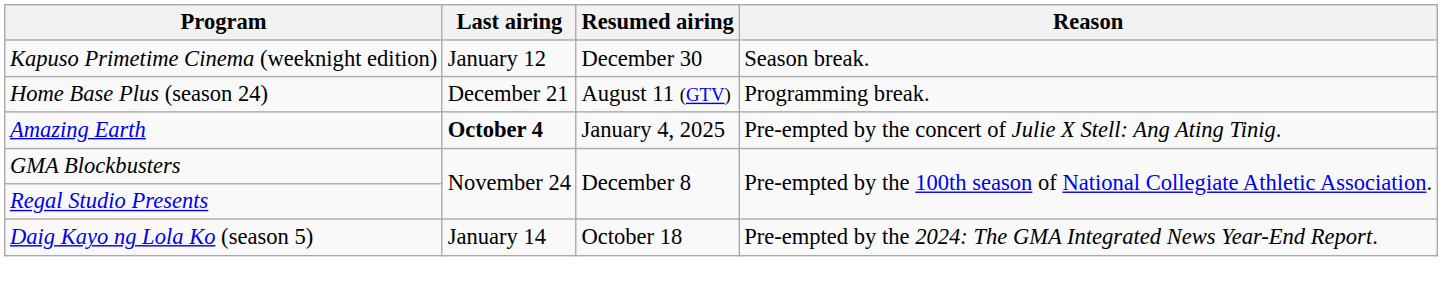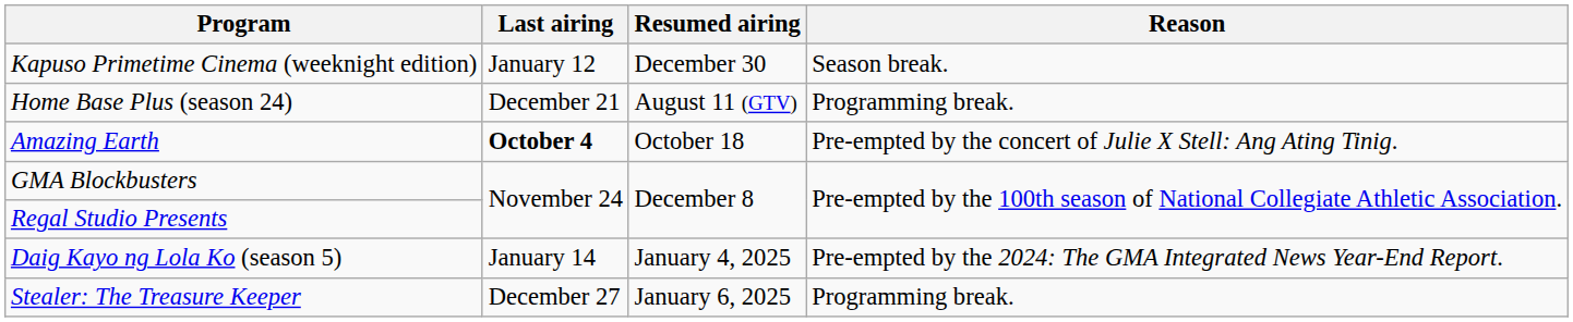 <table class="wikitable">
 <tr>
 <th>Program</th>
 <th>Last airing</th>
 <th>Resumed airing</th>
 <th>Reason</th>
 </tr>
 <tr>
 <td><em>Kapuso Primetime Cinema</em> (weeknight edition)</td>
 <td>January 12</td>
 <td>December 30</td>
 <td>Season break.</td>
 </tr>
 <tr>
 <td><em>Home Base Plus</em> (season 24)</td>
 <td>December 21</td>
 <td>August 11 <small>(<a href='#'>GTV</a>)</small></td>
 <td>Programming break.</td>
 </tr>
 <tr>
 <td><em><a href='#'>Amazing Earth</a></em></td>
 <td><strong>October 4</strong></td>
-<td>January 4, 2025</td>
+<td>October 18</td>
 <td>Pre-empted by the concert of <em>Julie X Stell: Ang Ating Tinig</em>.</td>
 </tr>
 <tr>
 <td><em>GMA Blockbusters</em></td>
 <td rowspan="2">November 24</td>
 <td rowspan="2">December 8</td>
 <td rowspan="2">Pre-empted by the <a href='#'>100th season</a> of <a href='#'>National Collegiate Athletic Association</a>.</td>
 </tr>
 <tr>
 <td><em><a href='#'>Regal Studio Presents</a></em></td>
 </tr>
 <tr>
 <td><em><a href='#'>Daig Kayo ng Lola Ko</a></em> (season 5)</td>
 <td>January 14</td>
-<td>October 18</td>
+<td>January 4, 2025</td>
 <td>Pre-empted by the <em>2024: The GMA Integrated News Year-End Report</em>.</td>
 </tr>
+<tr>
+<td><em><a href='#'>Stealer: The Treasure Keeper</a></em></td>
+<td>December 27</td>
+<td>January 6, 2025</td>
+<td>Programming break.</td>
+</tr>
 </table>
